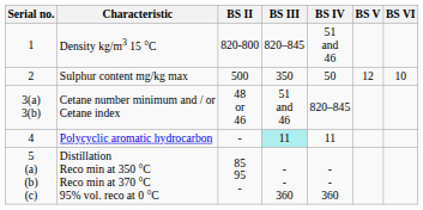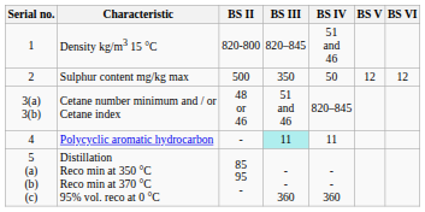 <table class="wikitable" style="text-align:center;">
 <tr>
 <th>Serial no.</th>
 <th>Characteristic</th>
 <th>BS II</th>
 <th>BS III</th>
 <th>BS IV</th>
 <th>BS V</th>
 <th>BS VI</th>
 </tr>
 <tr>
 <td>1</td>
 <td align=left>Density kg/m<sup>3</sup> 15 °C</td>
 <td>820-800</td>
 <td>820–845</td>
 <td>51<br>and<br>46</td>
 <td></td>
 <td></td>
 </tr>
 <tr>
 <td>2</td>
 <td align=left>Sulphur content mg/kg max</td>
 <td>500</td>
 <td>350</td>
 <td>50</td>
 <td>12</td>
-<td>10</td>
+<td>12</td>
 </tr>
 <tr>
 <td>3(a)<br>3(b)</td>
 <td align=left>Cetane number minimum and / or<br>Cetane index</td>
 <td>48<br>or<br>46</td>
 <td>51<br>and<br>46</td>
 <td>820–845</td>
 <td></td>
 <td></td>
 </tr>
 <tr>
 <td>4</td>
 <td align=left><a href='#'>Polycyclic aromatic hydrocarbon</a></td>
 <td>-</td>
 <td style="background: paleturquoise;">11</td>
 <td>11</td>
 <td></td>
 <td></td>
 </tr>
 <tr>
 <td>5<br>(a)<br>(b)<br>(c)</td>
 <td align=left>Distillation<br>Reco min at 350 °C<br>Reco min at 370 °C<br>95% vol. reco at 0 °C</td>
 <td>85<br>95<br>-</td>
 <td><br>-<br>-<br>360</td>
 <td><br>-<br>-<br>360</td>
 <td></td>
 <td></td>
 </tr>
 </table>
